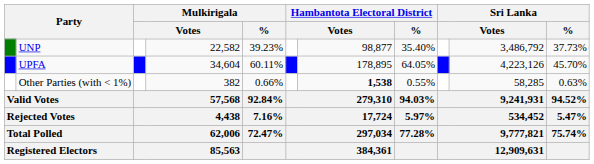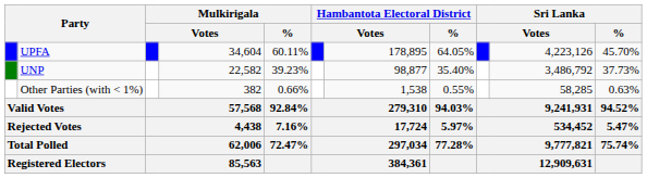 <table class="wikitable">
 <tr>
 <th colspan="2" width="144px"rowspan="2">Party</th>
 <th colspan="3" width="216px">Mulkirigala</th>
 <th colspan="3" width="216px"><a href='#'>Hambantota Electoral District</a></th>
 <th colspan="3" width="216px">Sri Lanka</th>
 </tr>
 <tr>
 <th colspan="2" width="144px">Votes</th>
 <th>%</th>
 <th colspan="2" width="144px">Votes</th>
 <th>%</th>
 <th colspan="2" width="144px">Votes</th>
 <th>%</th>
 </tr>
 <tr>
+<td style="background-color:blue;" width="10px"></td>
+<td style="text-align:left;"><a href='#'>UPFA</a></td>
+<td style="background-color:blue;" width="10px"></td>
+<td style="text-align:right;">34,604</td>
+<td style="text-align:right;">60.11%</td>
+<td style="background-color:blue;" width="10px"></td>
+<td style="text-align:right;">178,895</td>
+<td style="text-align:right;">64.05%</td>
+<td style="background-color:blue;" width="10px"></td>
+<td style="text-align:right;">4,223,126</td>
+<td style="text-align:right;">45.70%</td>
+</tr>
+<tr>
 <td style="background-color:green;" width="10px"></td>
 <td style="text-align:left;"><a href='#'>UNP</a></td>
 <td style="background-color:white;" width="10px"></td>
 <td style="text-align:right;">22,582</td>
 <td style="text-align:right;">39.23%</td>
 <td style="background-color:white;" width="10px"></td>
 <td style="text-align:right;">98,877</td>
 <td style="text-align:right;">35.40%</td>
 <td style="background-color:white;" width="10px"></td>
 <td style="text-align:right;">3,486,792</td>
 <td style="text-align:right;">37.73%</td>
 </tr>
 <tr>
-<td style="background-color:blue;" width="10px"></td>
-<td style="text-align:left;"><a href='#'>UPFA</a></td>
-<td style="background-color:blue;" width="10px"></td>
-<td style="text-align:right;">34,604</td>
-<td style="text-align:right;">60.11%</td>
-<td style="background-color:blue;" width="10px"></td>
-<td style="text-align:right;">178,895</td>
-<td style="text-align:right;">64.05%</td>
-<td style="background-color:blue;" width="10px"></td>
-<td style="text-align:right;">4,223,126</td>
-<td style="text-align:right;">45.70%</td>
-</tr>
-<tr>
 <td style="background-color:white;" width="10px"></td>
 <td style="text-align:left;">Other Parties (with < 1%)</td>
 <td style="background-color:white;" width="10px"></td>
 <td style="text-align:right;">382</td>
 <td style="text-align:right;">0.66%</td>
 <td style="background-color:white;" width="10px"></td>
-<td style="text-align:right;"><strong>1,538</strong></td>
+<td style="text-align:right;">1,538</td>
 <td style="text-align:right;">0.55%</td>
 <td style="background-color:white;" width="10px"></td>
 <td style="text-align:right;">58,285</td>
 <td style="text-align:right;">0.63%</td>
 </tr>
 <tr>
 <th colspan="2" width="144px"style="text-align:left;">Valid Votes</th>
 <th style="text-align:right;"colspan="2" width="144px">57,568</th>
 <th style="text-align:right;">92.84%</th>
 <th style="text-align:right;"colspan="2" width="144px">279,310</th>
 <th style="text-align:right;">94.03%</th>
 <th style="text-align:right;"colspan="2" width="144px">9,241,931</th>
 <th style="text-align:right;">94.52%</th>
 </tr>
 <tr>
 <th colspan="2" width="144px"style="text-align:left;">Rejected Votes</th>
 <th style="text-align:right;"colspan="2" width="144px">4,438</th>
 <th style="text-align:right;">7.16%</th>
 <th style="text-align:right;"colspan="2" width="144px">17,724</th>
 <th style="text-align:right;">5.97%</th>
 <th style="text-align:right;"colspan="2" width="144px">534,452</th>
 <th style="text-align:right;">5.47%</th>
 </tr>
 <tr>
 <th colspan="2" width="144px"style="text-align:left;">Total Polled</th>
 <th style="text-align:right;"colspan="2" width="144px">62,006</th>
 <th style="text-align:right;">72.47%</th>
 <th style="text-align:right;"colspan="2" width="144px">297,034</th>
 <th style="text-align:right;">77.28%</th>
 <th style="text-align:right;"colspan="2" width="144px">9,777,821</th>
 <th style="text-align:right;">75.74%</th>
 </tr>
 <tr>
 <th colspan="2" width="144px"style="text-align:left;">Registered Electors</th>
 <th style="text-align:right;"colspan="2" width="144px">85,563</th>
 <th></th>
 <th style="text-align:right;"colspan="2" width="144px">384,361</th>
 <th></th>
 <th style="text-align:right;"colspan="2" width="144px">12,909,631</th>
 <th></th>
 </tr>
 </table>
